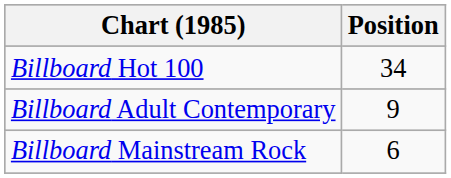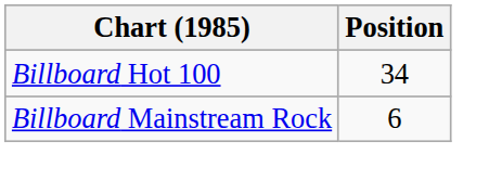 <table class="wikitable" style="text-align:center;">
 <tr>
 <th>Chart (1985)</th>
 <th>Position</th>
 </tr>
 <tr>
 <td align="left"><a href='#'><em>Billboard</em> Hot 100</a></td>
 <td>34</td>
 </tr>
 <tr>
-<td align="left"><a href='#'><em>Billboard</em> Adult Contemporary</a></td>
-<td>9</td>
-</tr>
-<tr>
 <td align="left"><a href='#'><em>Billboard</em> Mainstream Rock</a></td>
 <td>6</td>
 </tr>
 </table>
